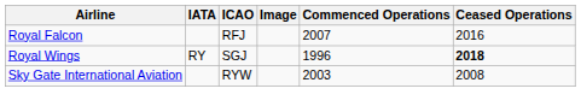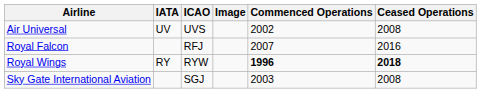 <table class="wikitable sortable">
 <tr valign="middle">
 <th>Airline</th>
 <th>IATA</th>
 <th>ICAO</th>
 <th>Image</th>
 <th>Commenced Operations</th>
 <th>Ceased Operations</th>
+</tr>
+<tr>
+<td><a href='#'>Air Universal</a></td>
+<td>UV</td>
+<td>UVS</td>
+<td></td>
+<td>2002</td>
+<td>2008</td>
 </tr>
 <tr>
 <td><a href='#'>Royal Falcon</a></td>
 <td></td>
 <td>RFJ</td>
 <td></td>
 <td>2007</td>
 <td>2016</td>
 </tr>
 <tr>
 <td><a href='#'>Royal Wings</a></td>
 <td>RY</td>
-<td>SGJ</td>
+<td>RYW</td>
 <td></td>
-<td>1996</td>
+<td><strong>1996</strong></td>
 <td><strong>2018</strong></td>
 </tr>
 <tr>
 <td><a href='#'>Sky Gate International Aviation </a></td>
 <td></td>
-<td>RYW</td>
+<td>SGJ</td>
 <td></td>
 <td>2003</td>
 <td>2008</td>
 </tr>
 </table>
